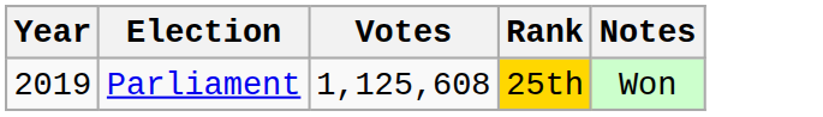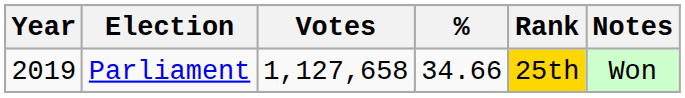 <table class="wikitable" style="text-align:center;">
 <tr>
 <th>Year</th>
 <th>Election</th>
 <th>Votes</th>
+<th>%</th>
 <th>Rank</th>
 <th>Notes</th>
 </tr>
 <tr>
 <td>2019</td>
 <td><a href='#'>Parliament</a></td>
-<td>1,125,608</td>
+<td>1,127,658</td>
+<td>34.66</td>
 <td style="background: gold;">25th</td>
 <td style="background-color:#CCFFCC">Won</td>
 </tr>
 </table>
